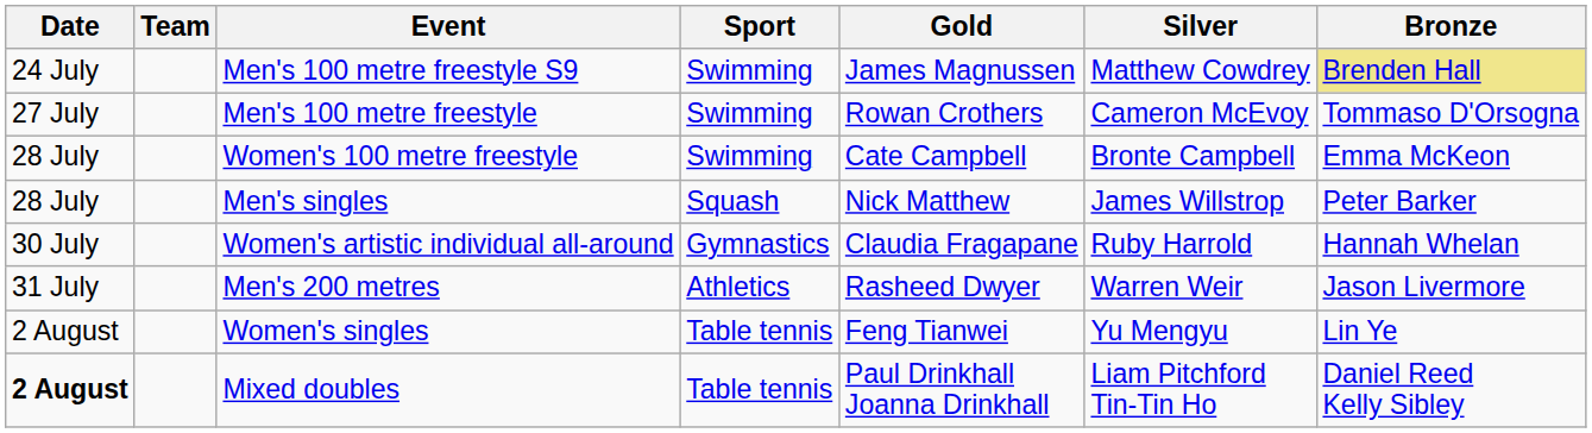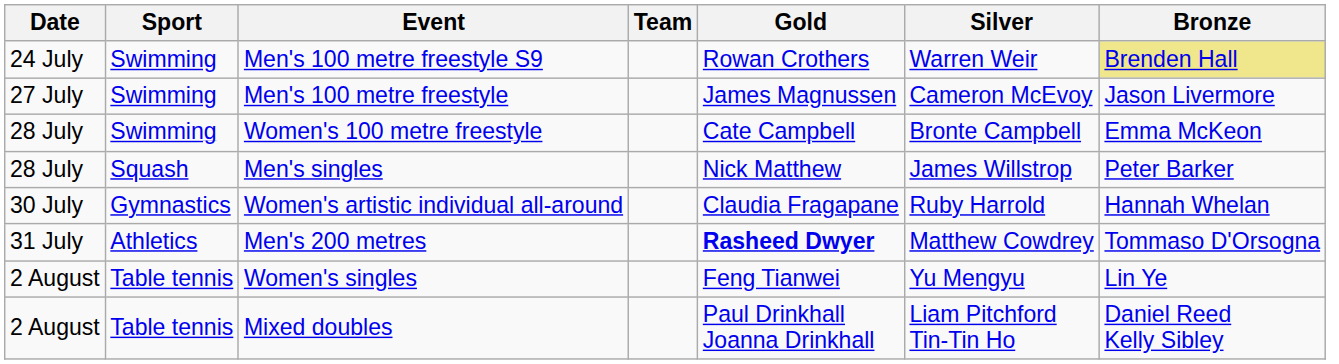 <table class="wikitable sortable">
 <tr>
 <th>Date</th>
+<th>Sport</th>
+<th>Event</th>
 <th>Team</th>
-<th>Event</th>
-<th>Sport</th>
 <th>Gold</th>
 <th>Silver</th>
 <th>Bronze</th>
 </tr>
 <tr>
 <td>24 July</td>
+<td><a href='#'>Swimming</a></td>
+<td><a href='#'>Men's 100 metre freestyle S9</a></td>
 <td></td>
-<td><a href='#'>Men's 100 metre freestyle S9</a></td>
-<td><a href='#'>Swimming</a></td>
-<td><a href='#'>James Magnussen</a></td>
-<td><a href='#'>Matthew Cowdrey</a></td>
+<td><a href='#'>Rowan Crothers</a></td>
+<td><a href='#'>Warren Weir</a></td>
 <td style="background: khaki;"><a href='#'>Brenden Hall</a></td>
 </tr>
 <tr>
 <td>27 July</td>
+<td><a href='#'>Swimming</a></td>
+<td><a href='#'>Men's 100 metre freestyle</a></td>
 <td></td>
-<td><a href='#'>Men's 100 metre freestyle</a></td>
-<td><a href='#'>Swimming</a></td>
-<td><a href='#'>Rowan Crothers</a></td>
+<td><a href='#'>James Magnussen</a></td>
 <td><a href='#'>Cameron McEvoy</a></td>
-<td><a href='#'>Tommaso D'Orsogna</a></td>
+<td><a href='#'>Jason Livermore</a></td>
 </tr>
 <tr>
 <td>28 July</td>
+<td><a href='#'>Swimming</a></td>
+<td><a href='#'>Women's 100 metre freestyle</a></td>
 <td></td>
-<td><a href='#'>Women's 100 metre freestyle</a></td>
-<td><a href='#'>Swimming</a></td>
 <td><a href='#'>Cate Campbell</a></td>
 <td><a href='#'>Bronte Campbell</a></td>
 <td><a href='#'>Emma McKeon</a></td>
 </tr>
 <tr>
 <td>28 July</td>
+<td><a href='#'>Squash</a></td>
+<td><a href='#'>Men's singles</a></td>
 <td></td>
-<td><a href='#'>Men's singles</a></td>
-<td><a href='#'>Squash</a></td>
 <td><a href='#'>Nick Matthew</a></td>
 <td><a href='#'>James Willstrop</a></td>
 <td><a href='#'>Peter Barker</a></td>
 </tr>
 <tr>
 <td>30 July</td>
+<td><a href='#'>Gymnastics</a></td>
+<td><a href='#'>Women's artistic individual all-around</a></td>
 <td></td>
-<td><a href='#'>Women's artistic individual all-around</a></td>
-<td><a href='#'>Gymnastics</a></td>
 <td><a href='#'>Claudia Fragapane</a></td>
 <td><a href='#'>Ruby Harrold</a></td>
 <td><a href='#'>Hannah Whelan</a></td>
 </tr>
 <tr>
 <td>31 July</td>
+<td><a href='#'>Athletics</a></td>
+<td><a href='#'>Men's 200 metres</a></td>
 <td></td>
-<td><a href='#'>Men's 200 metres</a></td>
-<td><a href='#'>Athletics</a></td>
-<td><a href='#'>Rasheed Dwyer</a></td>
-<td><a href='#'>Warren Weir</a></td>
-<td><a href='#'>Jason Livermore</a></td>
+<td><strong><a href='#'>Rasheed Dwyer</a></strong></td>
+<td><a href='#'>Matthew Cowdrey</a></td>
+<td><a href='#'>Tommaso D'Orsogna</a></td>
 </tr>
 <tr>
 <td>2 August</td>
+<td><a href='#'>Table tennis</a></td>
+<td><a href='#'>Women's singles</a></td>
 <td></td>
-<td><a href='#'>Women's singles</a></td>
-<td><a href='#'>Table tennis</a></td>
 <td><a href='#'>Feng Tianwei</a></td>
 <td><a href='#'>Yu Mengyu</a></td>
 <td><a href='#'>Lin Ye</a></td>
 </tr>
 <tr>
-<td><strong>2 August</strong></td>
+<td>2 August</td>
+<td><a href='#'>Table tennis</a></td>
+<td><a href='#'>Mixed doubles</a></td>
 <td></td>
-<td><a href='#'>Mixed doubles</a></td>
-<td><a href='#'>Table tennis</a></td>
 <td><a href='#'>Paul Drinkhall</a><br><a href='#'>Joanna Drinkhall</a></td>
 <td><a href='#'>Liam Pitchford</a><br><a href='#'>Tin-Tin Ho</a></td>
 <td><a href='#'>Daniel Reed</a><br><a href='#'>Kelly Sibley</a></td>
 </tr>
 </table>
